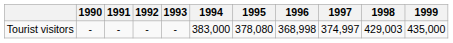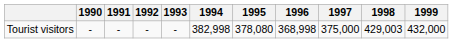 <table class="wikitable">
 <tr style="text-align:center;">
 <th></th>
 <th>1990</th>
 <th>1991</th>
 <th>1992</th>
 <th>1993</th>
 <th>1994</th>
 <th>1995</th>
 <th>1996</th>
 <th>1997</th>
 <th>1998</th>
 <th>1999</th>
 </tr>
 <tr –>
 <td>Tourist visitors</td>
 <td align=center>-</td>
 <td align=center>-</td>
 <td align=center>-</td>
 <td align=center>-</td>
-<td align=center>383,000</td>
+<td align=center>382,998</td>
 <td align=center>378,080</td>
 <td align=center>368,998</td>
-<td align=center>374,997</td>
+<td align=center>375,000</td>
 <td align=center>429,003</td>
-<td align=center>435,000</td>
+<td align=center>432,000</td>
 </tr>
 </table>
